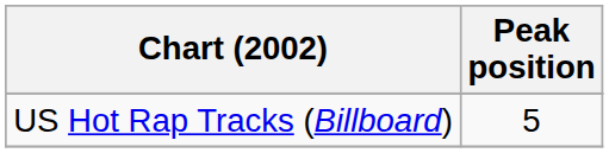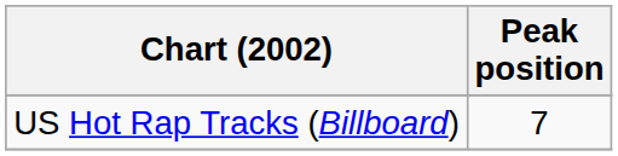 <table class="wikitable sortable">
 <tr>
 <th>Chart (2002)</th>
 <th>Peak<br>position</th>
 </tr>
 <tr>
 </tr>
 <tr>
 </tr>
 <tr>
 </tr>
 <tr>
 </tr>
 <tr>
 </tr>
 <tr>
 <td>US <a href='#'>Hot Rap Tracks</a> (<em><a href='#'>Billboard</a></em>)</td>
-<td align="center">5</td>
+<td align="center">7</td>
 </tr>
 <tr>
 </tr>
 </table>
